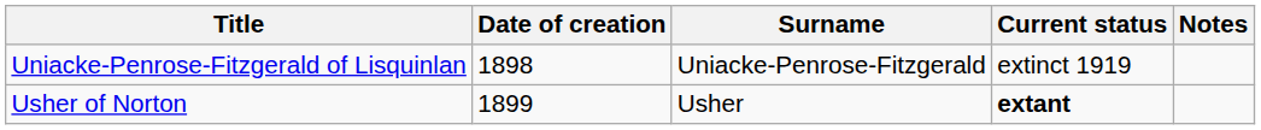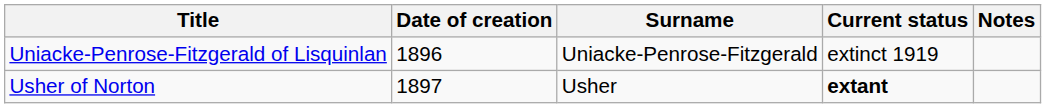 <table class="wikitable">
 <tr>
 <th>Title</th>
 <th>Date of creation</th>
 <th>Surname</th>
 <th>Current status</th>
 <th>Notes</th>
 </tr>
 <tr>
 <td><a href='#'>Uniacke-Penrose-Fitzgerald of Lisquinlan</a></td>
-<td>1898</td>
+<td>1896</td>
 <td>Uniacke-Penrose-Fitzgerald</td>
 <td>extinct 1919</td>
 <td></td>
 </tr>
 <tr>
 <td><a href='#'>Usher of Norton</a></td>
-<td>1899</td>
+<td>1897</td>
 <td>Usher</td>
 <td><strong>extant</strong></td>
 <td></td>
 </tr>
 </table>
